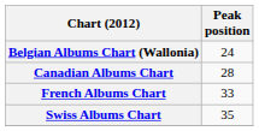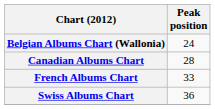 <table class="wikitable sortable plainrowheaders" border="1">
 <tr>
 <th scope="col">Chart (2012)</th>
 <th scope="col">Peak<br>position</th>
 </tr>
 <tr>
 <th scope="row"><a href='#'>Belgian Albums Chart</a> (Wallonia)</th>
 <td align="center">24</td>
 </tr>
 <tr>
 <th scope="row"><a href='#'>Canadian Albums Chart</a></th>
 <td align="center">28</td>
 </tr>
 <tr>
 <th scope="row"><a href='#'>French Albums Chart</a></th>
 <td align="center">33</td>
 </tr>
 <tr>
 <th scope="row"><a href='#'>Swiss Albums Chart</a></th>
-<td align="center">35</td>
+<td align="center">36</td>
 </tr>
 <tr>
 </tr>
 </table>
